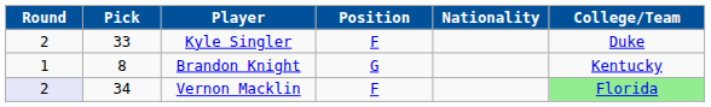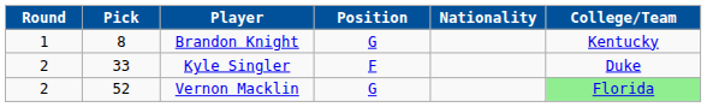 <table class="wikitable sortable sortable">
 <tr>
 <th style="background:#00519a; color:white" width="10%">Round</th>
 <th style="background:#00519a; color:white" width="10%">Pick</th>
 <th style="background:#00519a; color:white" width="20%">Player</th>
 <th style="background:#00519a; color:white" width="15%">Position</th>
 <th style="background:#00519a; color:white" width="15%">Nationality</th>
 <th style="background:#00519a; color:white" width="20%">College/Team</th>
 </tr>
 <tr style="text-align: center">
+<td>1</td>
+<td>8</td>
+<td><a href='#'>Brandon Knight</a></td>
+<td><a href='#'>G</a></td>
+<td></td>
+<td><a href='#'>Kentucky</a></td>
+</tr>
+<tr style="text-align: center">
 <td>2</td>
 <td>33</td>
 <td><a href='#'>Kyle Singler</a></td>
 <td><a href='#'>F</a></td>
 <td></td>
 <td><a href='#'>Duke</a></td>
 </tr>
 <tr style="text-align: center">
-<td>1</td>
-<td>8</td>
-<td><a href='#'>Brandon Knight</a></td>
+<td>2</td>
+<td>52</td>
+<td><a href='#'>Vernon Macklin</a></td>
 <td><a href='#'>G</a></td>
-<td></td>
-<td><a href='#'>Kentucky</a></td>
-</tr>
-<tr style="text-align: center">
-<td style="background: lavender;">2</td>
-<td>34</td>
-<td><a href='#'>Vernon Macklin</a></td>
-<td><a href='#'>F</a></td>
 <td></td>
 <td style="background: lightgreen;"><a href='#'>Florida</a></td>
 </tr>
 </table>
